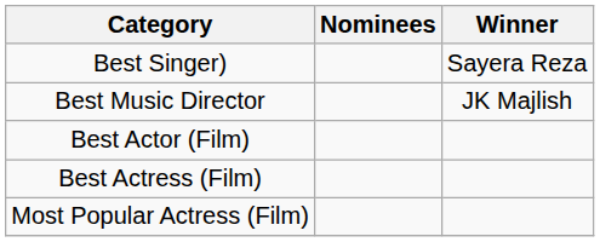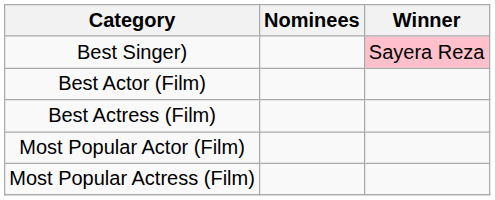 <table class="sortable wikitable"  style="text-align: center">
 <tr>
 <th>Category</th>
 <th>Nominees</th>
 <th>Winner</th>
 </tr>
 <tr>
 <td>Best Singer)</td>
 <td></td>
-<td>Sayera Reza</td>
-</tr>
-<tr>
-<td>Best Music Director</td>
-<td></td>
-<td>JK Majlish</td>
+<td style="background: pink;">Sayera Reza</td>
 </tr>
 <tr>
 <td>Best Actor (Film)</td>
 <td></td>
 <td></td>
 </tr>
 <tr>
 <td>Best Actress (Film)</td>
 <td></td>
 <td></td>
 </tr>
 <tr>
+<td>Most Popular Actor (Film)</td>
+<td></td>
+<td></td>
+</tr>
+<tr>
 <td>Most Popular Actress (Film)</td>
 <td></td>
 <td></td>
 </tr>
 <tr>
 </tr>
 </table>
